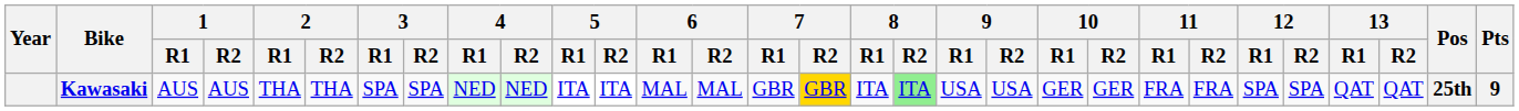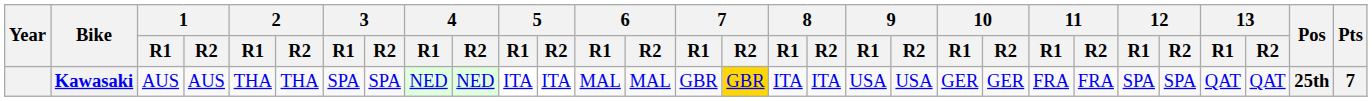 <table class="wikitable" style="text-align:center; font-size:90%;">
 <tr>
 <th rowspan="2">Year</th>
 <th rowspan="2">Bike</th>
 <th colspan="2">1</th>
 <th colspan="2">2</th>
 <th colspan="2">3</th>
 <th colspan="2">4</th>
 <th colspan="2">5</th>
 <th colspan="2">6</th>
 <th colspan="2">7</th>
 <th colspan="2">8</th>
 <th colspan="2">9</th>
 <th colspan="2">10</th>
 <th colspan="2">11</th>
 <th colspan="2">12</th>
 <th colspan="2">13</th>
 <th rowspan="2">Pos</th>
 <th rowspan="2">Pts</th>
 </tr>
 <tr>
 <th>R1</th>
 <th>R2</th>
 <th>R1</th>
 <th>R2</th>
 <th>R1</th>
 <th>R2</th>
 <th>R1</th>
 <th>R2</th>
 <th>R1</th>
 <th>R2</th>
 <th>R1</th>
 <th>R2</th>
 <th>R1</th>
 <th>R2</th>
 <th>R1</th>
 <th>R2</th>
 <th>R1</th>
 <th>R2</th>
 <th>R1</th>
 <th>R2</th>
 <th>R1</th>
 <th>R2</th>
 <th>R1</th>
 <th>R2</th>
 <th>R1</th>
 <th>R2</th>
 </tr>
 <tr>
 <th></th>
 <th><a href='#'>Kawasaki</a></th>
 <td><a href='#'>AUS</a></td>
 <td><a href='#'>AUS</a></td>
 <td><a href='#'>THA</a></td>
 <td><a href='#'>THA</a></td>
 <td><a href='#'>SPA</a></td>
 <td><a href='#'>SPA</a></td>
 <td style="background:#dfffdf;"><a href='#'>NED</a><br></td>
 <td style="background:#dfffdf;"><a href='#'>NED</a><br></td>
 <td style="background:#ffffff;"><a href='#'>ITA</a><br></td>
 <td style="background:#ffffff;"><a href='#'>ITA</a><br></td>
 <td><a href='#'>MAL</a></td>
 <td><a href='#'>MAL</a></td>
 <td><a href='#'>GBR</a></td>
 <td style="background: gold;"><a href='#'>GBR</a></td>
 <td><a href='#'>ITA</a></td>
-<td style="background: lightgreen;"><a href='#'>ITA</a></td>
+<td><a href='#'>ITA</a></td>
 <td><a href='#'>USA</a></td>
 <td><a href='#'>USA</a></td>
 <td><a href='#'>GER</a></td>
 <td><a href='#'>GER</a></td>
 <td><a href='#'>FRA</a></td>
 <td><a href='#'>FRA</a></td>
 <td><a href='#'>SPA</a></td>
 <td><a href='#'>SPA</a></td>
 <td><a href='#'>QAT</a></td>
 <td><a href='#'>QAT</a></td>
 <th>25th</th>
-<th>9</th>
+<th>7</th>
 </tr>
 </table>
